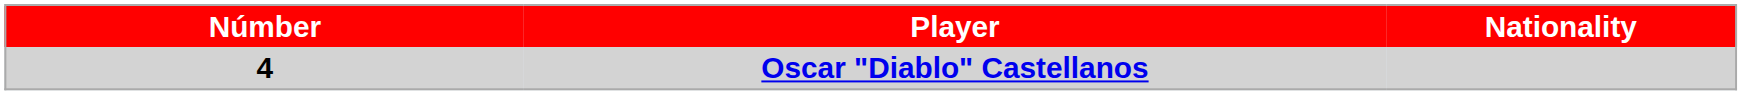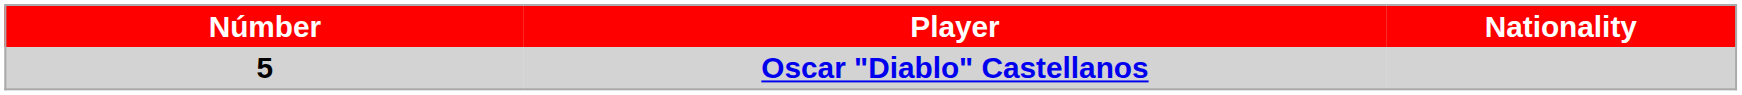 <table align=center cellpadding="2" cellspacing="0" style="background: #EBF5FF; border: 1px #aaa solid; border-collapse: collapse; font-size: 95%;" width=70%>
 <tr bgcolor="Red" style="color:white;">
 <th width=30%>Númber</th>
 <th>Player</th>
 <th>Nationality</th>
 </tr>
 <tr --- bgcolor=#D3D3D3>
-<td align=center><strong>4</strong></td>
+<td align=center><strong>5</strong></td>
 <td align=center><strong><a href='#'>Oscar "Diablo" Castellanos</a></strong></td>
 <td align=center></td>
 </tr>
 </table>
